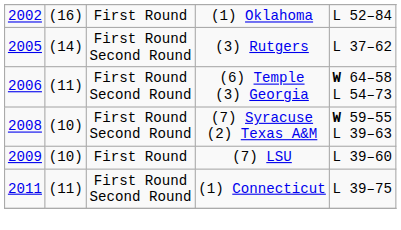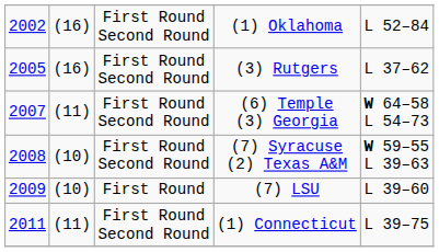 <table class="wikitable" style="text-align:center">
 <tr>
 </tr>
 <tr>
 <td rowspan=1><a href='#'>2002</a></td>
 <td>(16)</td>
-<td>First Round</td>
+<td>First Round<br>Second Round</td>
 <td>(1) <a href='#'>Oklahoma</a></td>
 <td>L 52–84</td>
 </tr>
 <tr style="text-align:center;">
 <td rowspan=1><a href='#'>2005</a></td>
-<td>(14)</td>
+<td>(16)</td>
 <td>First Round<br>Second Round</td>
 <td>(3) <a href='#'>Rutgers</a></td>
 <td>L 37–62</td>
 </tr>
 <tr style="text-align:center;">
-<td rowspan=1><a href='#'>2006</a></td>
+<td rowspan=1><a href='#'>2007</a></td>
 <td>(11)</td>
 <td>First Round<br>Second Round</td>
 <td>(6) <a href='#'>Temple</a><br>(3) <a href='#'>Georgia</a></td>
 <td><strong>W</strong> 64–58<br>L 54–73</td>
 </tr>
 <tr style="text-align:center;">
 <td rowspan=1><a href='#'>2008</a></td>
 <td>(10)</td>
 <td>First Round<br>Second Round</td>
 <td>(7) <a href='#'>Syracuse</a><br>(2) <a href='#'>Texas A&M</a></td>
 <td><strong>W</strong> 59–55<br>L 39–63</td>
 </tr>
 <tr style="text-align:center;">
 <td rowspan=1><a href='#'>2009</a></td>
 <td>(10)</td>
 <td>First Round</td>
 <td>(7) <a href='#'>LSU</a></td>
 <td>L 39–60</td>
 </tr>
 <tr style="text-align:center;">
 <td rowspan=1><a href='#'>2011</a></td>
 <td>(11)</td>
 <td>First Round<br>Second Round</td>
 <td>(1) <a href='#'>Connecticut</a></td>
 <td>L 39–75</td>
 </tr>
 <tr style="text-align:center;">
 </tr>
 </table>
